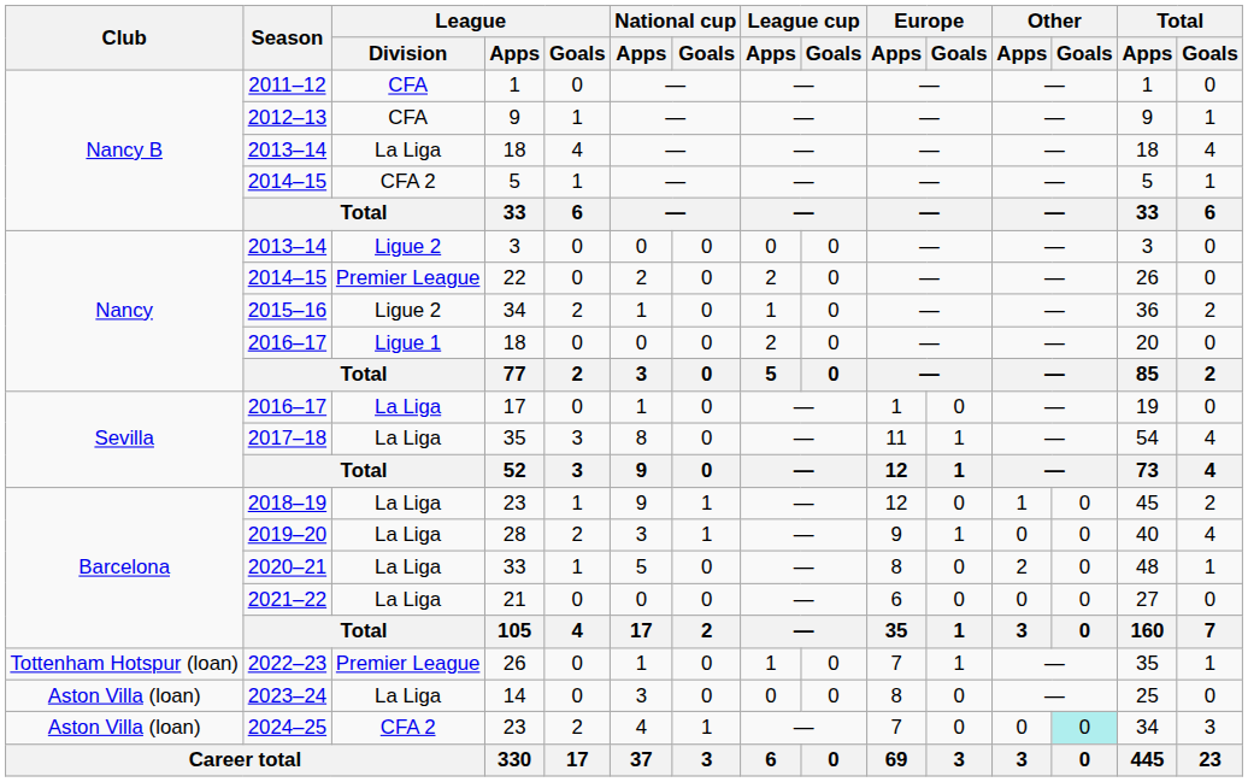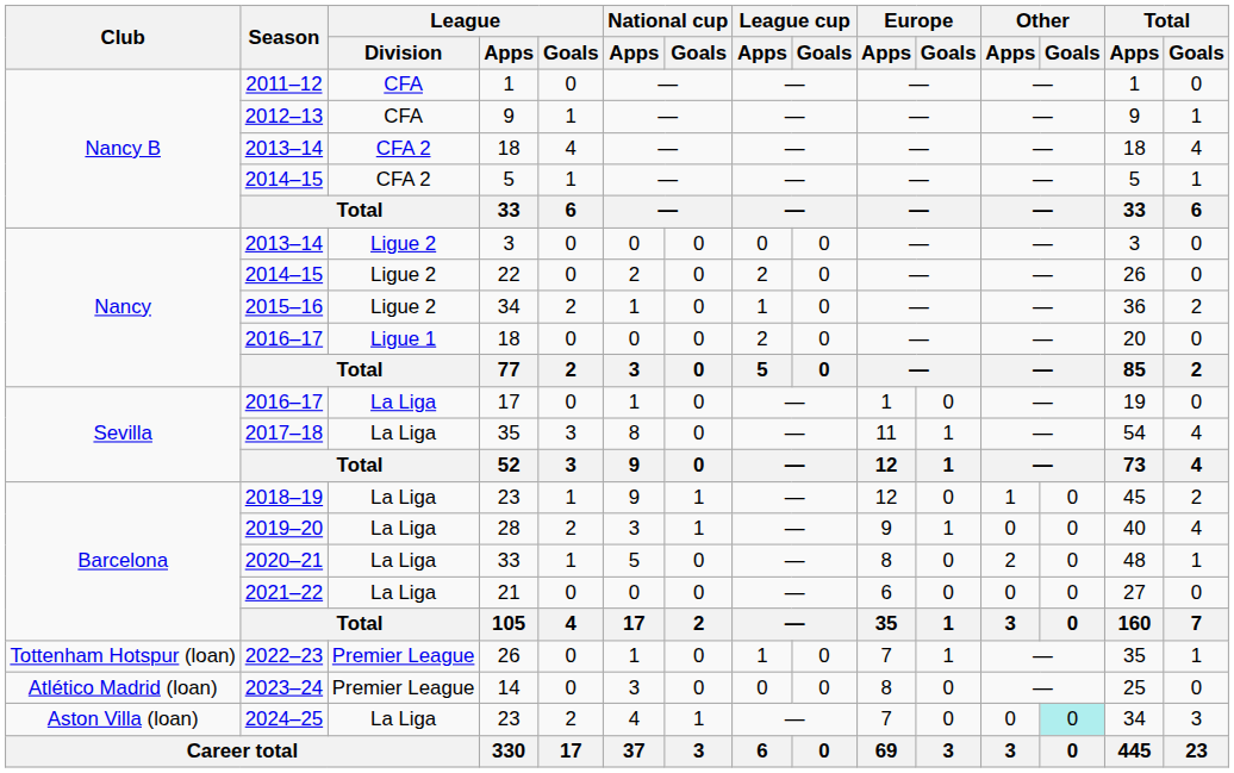 <table class="wikitable" style="text-align: center;">
 <tr>
 <th rowspan=2>Club</th>
 <th rowspan=2>Season</th>
 <th colspan=3>League</th>
 <th colspan=2>National cup</th>
 <th colspan=2>League cup</th>
 <th colspan=2>Europe</th>
 <th colspan=2>Other</th>
 <th colspan=2>Total</th>
 </tr>
 <tr>
 <th>Division</th>
 <th>Apps</th>
 <th>Goals</th>
 <th>Apps</th>
 <th>Goals</th>
 <th>Apps</th>
 <th>Goals</th>
 <th>Apps</th>
 <th>Goals</th>
 <th>Apps</th>
 <th>Goals</th>
 <th>Apps</th>
 <th>Goals</th>
 </tr>
 <tr>
 <td rowspan=5><a href='#'>Nancy B</a></td>
 <td><a href='#'>2011–12</a></td>
 <td><a href='#'>CFA</a></td>
 <td>1</td>
 <td>0</td>
 <td colspan=2>—</td>
 <td colspan=2>—</td>
 <td colspan=2>—</td>
 <td colspan=2>—</td>
 <td>1</td>
 <td>0</td>
 </tr>
 <tr>
 <td><a href='#'>2012–13</a></td>
 <td>CFA</td>
 <td>9</td>
 <td>1</td>
 <td colspan=2>—</td>
 <td colspan=2>—</td>
 <td colspan=2>—</td>
 <td colspan=2>—</td>
 <td>9</td>
 <td>1</td>
 </tr>
 <tr>
 <td><a href='#'>2013–14</a></td>
-<td>La Liga</td>
+<td><a href='#'>CFA 2</a></td>
 <td>18</td>
 <td>4</td>
 <td colspan=2>—</td>
 <td colspan=2>—</td>
 <td colspan=2>—</td>
 <td colspan=2>—</td>
 <td>18</td>
 <td>4</td>
 </tr>
 <tr>
 <td><a href='#'>2014–15</a></td>
 <td>CFA 2</td>
 <td>5</td>
 <td>1</td>
 <td colspan=2>—</td>
 <td colspan=2>—</td>
 <td colspan=2>—</td>
 <td colspan=2>—</td>
 <td>5</td>
 <td>1</td>
 </tr>
 <tr>
 <th colspan=2>Total</th>
 <th>33</th>
 <th>6</th>
 <th colspan=2>—</th>
 <th colspan=2>—</th>
 <th colspan=2>—</th>
 <th colspan=2>—</th>
 <th>33</th>
 <th>6</th>
 </tr>
 <tr>
 <td rowspan=5><a href='#'>Nancy</a></td>
 <td><a href='#'>2013–14</a></td>
 <td><a href='#'>Ligue 2</a></td>
 <td>3</td>
 <td>0</td>
 <td>0</td>
 <td>0</td>
 <td>0</td>
 <td>0</td>
 <td colspan=2>—</td>
 <td colspan=2>—</td>
 <td>3</td>
 <td>0</td>
 </tr>
 <tr>
 <td><a href='#'>2014–15</a></td>
-<td><a href='#'>Premier League</a></td>
+<td>Ligue 2</td>
 <td>22</td>
 <td>0</td>
 <td>2</td>
 <td>0</td>
 <td>2</td>
 <td>0</td>
 <td colspan=2>—</td>
 <td colspan=2>—</td>
 <td>26</td>
 <td>0</td>
 </tr>
 <tr>
 <td><a href='#'>2015–16</a></td>
 <td>Ligue 2</td>
 <td>34</td>
 <td>2</td>
 <td>1</td>
 <td>0</td>
 <td>1</td>
 <td>0</td>
 <td colspan=2>—</td>
 <td colspan=2>—</td>
 <td>36</td>
 <td>2</td>
 </tr>
 <tr>
 <td><a href='#'>2016–17</a></td>
 <td><a href='#'>Ligue 1</a></td>
 <td>18</td>
 <td>0</td>
 <td>0</td>
 <td>0</td>
 <td>2</td>
 <td>0</td>
 <td colspan=2>—</td>
 <td colspan=2>—</td>
 <td>20</td>
 <td>0</td>
 </tr>
 <tr>
 <th colspan=2>Total</th>
 <th>77</th>
 <th>2</th>
 <th>3</th>
 <th>0</th>
 <th>5</th>
 <th>0</th>
 <th colspan=2>—</th>
 <th colspan=2>—</th>
 <th>85</th>
 <th>2</th>
 </tr>
 <tr>
 <td rowspan=3><a href='#'>Sevilla</a></td>
 <td><a href='#'>2016–17</a></td>
 <td><a href='#'>La Liga</a></td>
 <td>17</td>
 <td>0</td>
 <td>1</td>
 <td>0</td>
 <td colspan=2>—</td>
 <td>1</td>
 <td>0</td>
 <td colspan=2>—</td>
 <td>19</td>
 <td>0</td>
 </tr>
 <tr>
 <td><a href='#'>2017–18</a></td>
 <td>La Liga</td>
 <td>35</td>
 <td>3</td>
 <td>8</td>
 <td>0</td>
 <td colspan=2>—</td>
 <td>11</td>
 <td>1</td>
 <td colspan=2>—</td>
 <td>54</td>
 <td>4</td>
 </tr>
 <tr>
 <th colspan=2>Total</th>
 <th>52</th>
 <th>3</th>
 <th>9</th>
 <th>0</th>
 <th colspan=2>—</th>
 <th>12</th>
 <th>1</th>
 <th colspan=2>—</th>
 <th>73</th>
 <th>4</th>
 </tr>
 <tr>
 <td rowspan=5><a href='#'>Barcelona</a></td>
 <td><a href='#'>2018–19</a></td>
 <td>La Liga</td>
 <td>23</td>
 <td>1</td>
 <td>9</td>
 <td>1</td>
 <td colspan=2>—</td>
 <td>12</td>
 <td>0</td>
 <td>1</td>
 <td>0</td>
 <td>45</td>
 <td>2</td>
 </tr>
 <tr>
 <td><a href='#'>2019–20</a></td>
 <td>La Liga</td>
 <td>28</td>
 <td>2</td>
 <td>3</td>
 <td>1</td>
 <td colspan=2>—</td>
 <td>9</td>
 <td>1</td>
 <td>0</td>
 <td>0</td>
 <td>40</td>
 <td>4</td>
 </tr>
 <tr>
 <td><a href='#'>2020–21</a></td>
 <td>La Liga</td>
 <td>33</td>
 <td>1</td>
 <td>5</td>
 <td>0</td>
 <td colspan=2>—</td>
 <td>8</td>
 <td>0</td>
 <td>2</td>
 <td>0</td>
 <td>48</td>
 <td>1</td>
 </tr>
 <tr>
 <td><a href='#'>2021–22</a></td>
 <td>La Liga</td>
 <td>21</td>
 <td>0</td>
 <td>0</td>
 <td>0</td>
 <td colspan=2>—</td>
 <td>6</td>
 <td>0</td>
 <td>0</td>
 <td>0</td>
 <td>27</td>
 <td>0</td>
 </tr>
 <tr>
 <th colspan=2>Total</th>
 <th>105</th>
 <th>4</th>
 <th>17</th>
 <th>2</th>
 <th colspan=2>—</th>
 <th>35</th>
 <th>1</th>
 <th>3</th>
 <th>0</th>
 <th>160</th>
 <th>7</th>
 </tr>
 <tr>
 <td><a href='#'>Tottenham Hotspur</a> (loan)</td>
 <td><a href='#'>2022–23</a></td>
 <td><a href='#'>Premier League</a></td>
 <td>26</td>
 <td>0</td>
 <td>1</td>
 <td>0</td>
 <td>1</td>
 <td>0</td>
 <td>7</td>
 <td>1</td>
 <td colspan=2>—</td>
 <td>35</td>
 <td>1</td>
 </tr>
 <tr>
-<td><a href='#'>Aston Villa</a> (loan)</td>
+<td><a href='#'>Atlético Madrid</a> (loan)</td>
 <td><a href='#'>2023–24</a></td>
-<td>La Liga</td>
+<td>Premier League</td>
 <td>14</td>
 <td>0</td>
 <td>3</td>
 <td>0</td>
 <td>0</td>
 <td>0</td>
 <td>8</td>
 <td>0</td>
 <td colspan=2>—</td>
 <td>25</td>
 <td>0</td>
 </tr>
 <tr>
 <td><a href='#'>Aston Villa</a> (loan)</td>
 <td><a href='#'>2024–25</a></td>
-<td><a href='#'>CFA 2</a></td>
+<td>La Liga</td>
 <td>23</td>
 <td>2</td>
 <td>4</td>
 <td>1</td>
 <td colspan=2>—</td>
 <td>7</td>
 <td>0</td>
 <td>0</td>
 <td style="background: paleturquoise;">0</td>
 <td>34</td>
 <td>3</td>
 </tr>
 <tr>
 <th colspan=3>Career total</th>
 <th>330</th>
 <th>17</th>
 <th>37</th>
 <th>3</th>
 <th>6</th>
 <th>0</th>
 <th>69</th>
 <th>3</th>
 <th>3</th>
 <th>0</th>
 <th>445</th>
 <th>23</th>
 </tr>
 </table>
